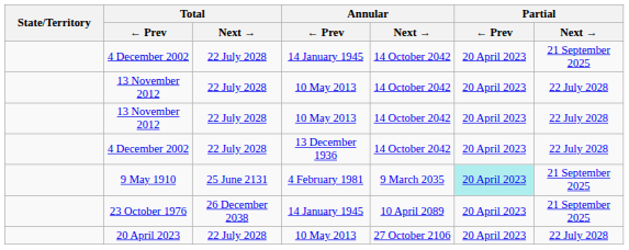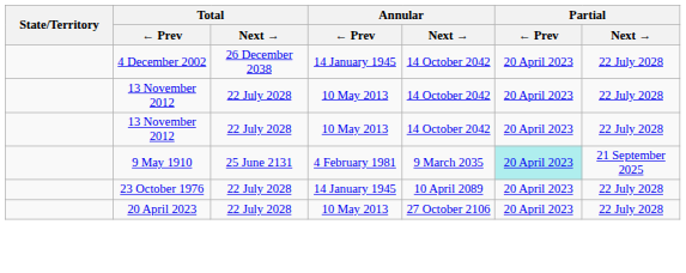 <table class="wikitable">
 <tr>
 <th width="150"; rowspan="2">State/Territory</th>
 <th colspan="2">Total</th>
 <th colspan="2">Annular</th>
 <th colspan="2">Partial</th>
 </tr>
 <tr>
 <th width="150">← Prev</th>
 <th width="150">Next →</th>
 <th width="150">← Prev</th>
 <th width="150">Next →</th>
 <th width="150">← Prev</th>
 <th width="150">Next →</th>
 </tr>
 <tr>
 <td align="left"></td>
 <td align="center"><a href='#'>4 December 2002</a></td>
-<td align="center"><a href='#'>22 July 2028</a></td>
+<td align="center"><a href='#'>26 December 2038</a></td>
 <td align="center"><a href='#'>14 January 1945</a></td>
 <td align="center"><a href='#'>14 October 2042</a></td>
 <td align="center"><a href='#'>20 April 2023</a></td>
-<td align="center"><a href='#'>21 September 2025</a></td>
+<td align="center"><a href='#'>22 July 2028</a></td>
 </tr>
 <tr>
 <td align="left"></td>
 <td align="center"><a href='#'>13 November 2012</a></td>
 <td align="center"><a href='#'>22 July 2028</a></td>
 <td align="center"><a href='#'>10 May 2013</a></td>
 <td align="center"><a href='#'>14 October 2042</a></td>
 <td align="center"><a href='#'>20 April 2023</a></td>
 <td align="center"><a href='#'>22 July 2028</a></td>
 </tr>
 <tr>
 <td align="left"></td>
 <td align="center"><a href='#'>13 November 2012</a></td>
 <td align="center"><a href='#'>22 July 2028</a></td>
 <td align="center"><a href='#'>10 May 2013</a></td>
 <td align="center"><a href='#'>14 October 2042</a></td>
 <td align="center"><a href='#'>20 April 2023</a></td>
 <td align="center"><a href='#'>22 July 2028</a></td>
 </tr>
 <tr>
 <td align="left"></td>
-<td align="center"><a href='#'>4 December 2002</a></td>
-<td align="center"><a href='#'>22 July 2028</a></td>
-<td align="center"><a href='#'>13 December 1936</a></td>
-<td align="center"><a href='#'>14 October 2042</a></td>
-<td align="center"><a href='#'>20 April 2023</a></td>
-<td align="center"><a href='#'>22 July 2028</a></td>
-</tr>
-<tr>
-<td align="left"></td>
 <td align="center"><a href='#'>9 May 1910</a></td>
 <td align="center"><a href='#'>25 June 2131</a></td>
 <td align="center"><a href='#'>4 February 1981</a></td>
 <td align="center"><a href='#'>9 March 2035</a></td>
 <td align="center" style="background: paleturquoise;"><a href='#'>20 April 2023</a></td>
 <td align="center"><a href='#'>21 September 2025</a></td>
 </tr>
 <tr>
 <td align="left"></td>
 <td align="center"><a href='#'>23 October 1976</a></td>
-<td align="center"><a href='#'>26 December 2038</a></td>
+<td align="center"><a href='#'>22 July 2028</a></td>
 <td align="center"><a href='#'>14 January 1945</a></td>
 <td align="center"><a href='#'>10 April 2089</a></td>
 <td align="center"><a href='#'>20 April 2023</a></td>
-<td align="center"><a href='#'>21 September 2025</a></td>
+<td align="center"><a href='#'>22 July 2028</a></td>
 </tr>
 <tr>
 <td align="left"></td>
 <td align="center"><a href='#'>20 April 2023</a></td>
 <td align="center"><a href='#'>22 July 2028</a></td>
 <td align="center"><a href='#'>10 May 2013</a></td>
 <td align="center"><a href='#'>27 October 2106</a></td>
 <td align="center"><a href='#'>20 April 2023</a></td>
 <td align="center"><a href='#'>22 July 2028</a></td>
 </tr>
 </table>
